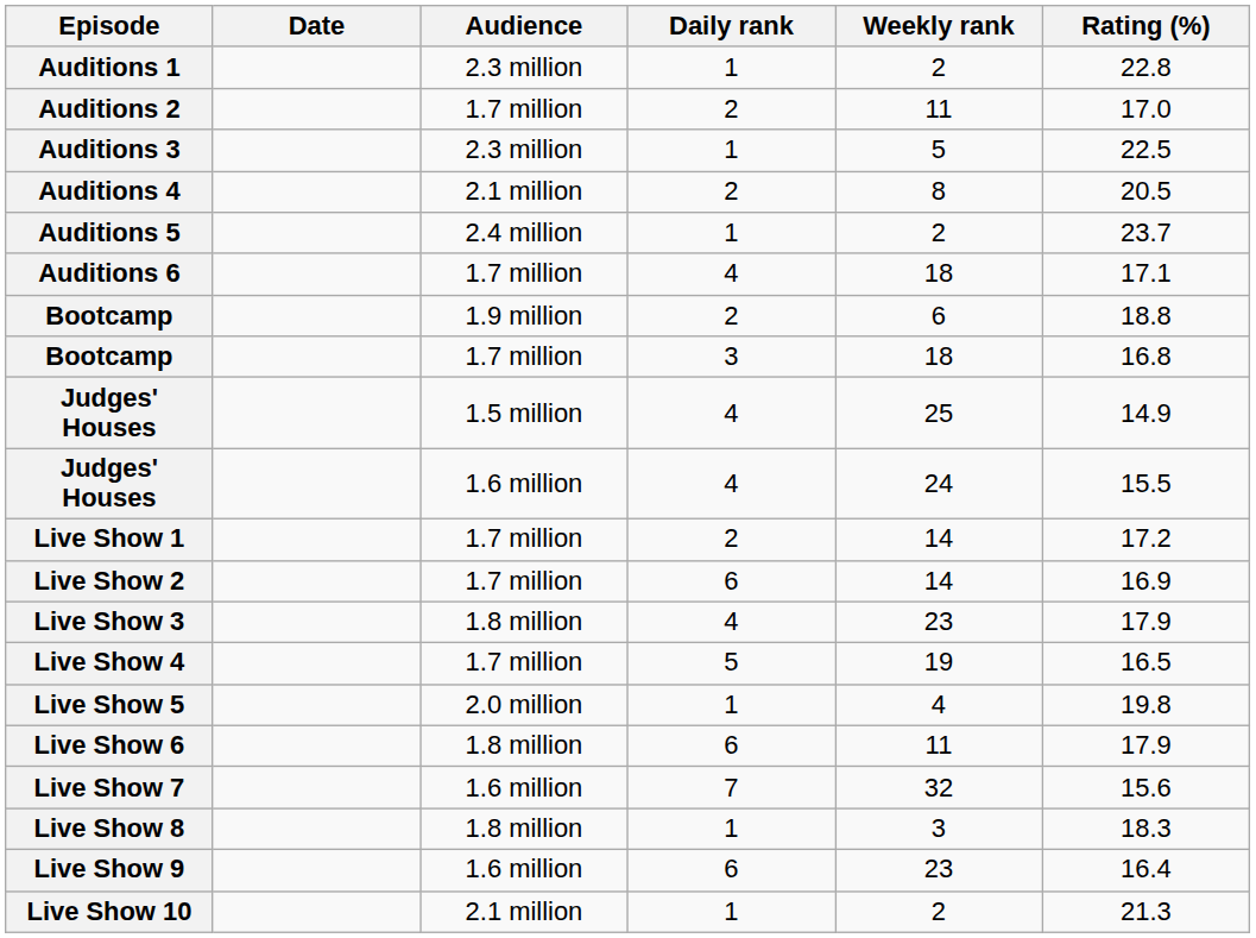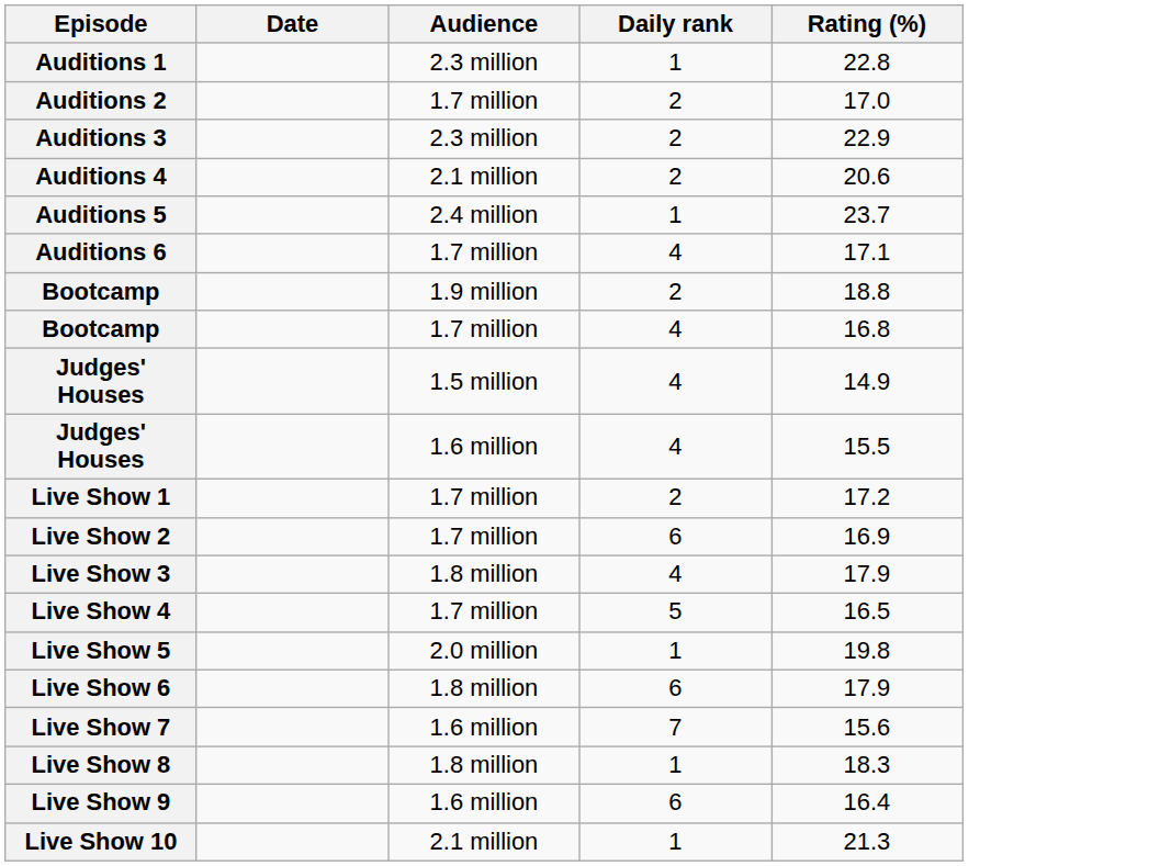 <table class="wikitable sortable" style="text-align:center">
 <tr>
 <th width="120px">Episode</th>
 <th width="120px">Date</th>
 <th width="120px">Audience</th>
 <th width="120px">Daily rank</th>
-<th width="120px">Weekly rank</th>
 <th width="120px">Rating (%)</th>
 </tr>
 <tr>
 <th>Auditions 1</th>
 <td></td>
 <td>2.3 million</td>
 <td>1</td>
-<td>2</td>
 <td>22.8</td>
 </tr>
 <tr>
 <th>Auditions 2</th>
 <td></td>
 <td>1.7 million</td>
 <td>2</td>
-<td>11</td>
 <td>17.0</td>
 </tr>
 <tr>
 <th>Auditions 3</th>
 <td></td>
 <td>2.3 million</td>
-<td>1</td>
-<td>5</td>
-<td>22.5</td>
+<td>2</td>
+<td>22.9</td>
 </tr>
 <tr>
 <th>Auditions 4</th>
 <td></td>
 <td>2.1 million</td>
 <td>2</td>
-<td>8</td>
-<td>20.5</td>
+<td>20.6</td>
 </tr>
 <tr>
 <th>Auditions 5</th>
 <td></td>
 <td>2.4 million</td>
 <td>1</td>
-<td>2</td>
 <td>23.7</td>
 </tr>
 <tr>
 <th>Auditions 6</th>
 <td></td>
 <td>1.7 million</td>
 <td>4</td>
-<td>18</td>
 <td>17.1</td>
 </tr>
 <tr>
 <th>Bootcamp</th>
 <td></td>
 <td>1.9 million</td>
 <td>2</td>
-<td>6</td>
 <td>18.8</td>
 </tr>
 <tr>
 <th>Bootcamp</th>
 <td></td>
 <td>1.7 million</td>
-<td>3</td>
-<td>18</td>
+<td>4</td>
 <td>16.8</td>
 </tr>
 <tr>
 <th>Judges' Houses</th>
 <td></td>
 <td>1.5 million</td>
 <td>4</td>
-<td>25</td>
 <td>14.9</td>
 </tr>
 <tr>
 <th>Judges' Houses</th>
 <td></td>
 <td>1.6 million</td>
 <td>4</td>
-<td>24</td>
 <td>15.5</td>
 </tr>
 <tr>
 <th>Live Show 1</th>
 <td></td>
 <td>1.7 million</td>
 <td>2</td>
-<td>14</td>
 <td>17.2</td>
 </tr>
 <tr>
 <th>Live Show 2</th>
 <td></td>
 <td>1.7 million</td>
 <td>6</td>
-<td>14</td>
 <td>16.9</td>
 </tr>
 <tr>
 <th>Live Show 3</th>
 <td></td>
 <td>1.8 million</td>
 <td>4</td>
-<td>23</td>
 <td>17.9</td>
 </tr>
 <tr>
 <th>Live Show 4</th>
 <td></td>
 <td>1.7 million</td>
 <td>5</td>
-<td>19</td>
 <td>16.5</td>
 </tr>
 <tr>
 <th>Live Show 5</th>
 <td></td>
 <td>2.0 million</td>
 <td>1</td>
-<td>4</td>
 <td>19.8</td>
 </tr>
 <tr>
 <th>Live Show 6</th>
 <td></td>
 <td>1.8 million</td>
 <td>6</td>
-<td>11</td>
 <td>17.9</td>
 </tr>
 <tr>
 <th>Live Show 7</th>
 <td></td>
 <td>1.6 million</td>
 <td>7</td>
-<td>32</td>
 <td>15.6</td>
 </tr>
 <tr>
 <th>Live Show 8</th>
 <td></td>
 <td>1.8 million</td>
 <td>1</td>
-<td>3</td>
 <td>18.3</td>
 </tr>
 <tr>
 <th>Live Show 9</th>
 <td></td>
 <td>1.6 million</td>
 <td>6</td>
-<td>23</td>
 <td>16.4</td>
 </tr>
 <tr>
 <th>Live Show 10</th>
 <td></td>
 <td>2.1 million</td>
 <td>1</td>
-<td>2</td>
 <td>21.3</td>
 </tr>
 </table>
